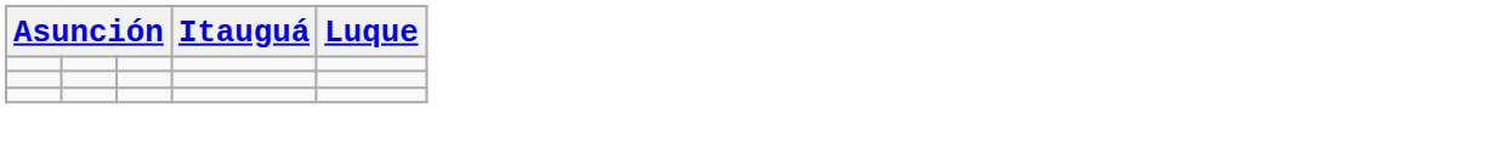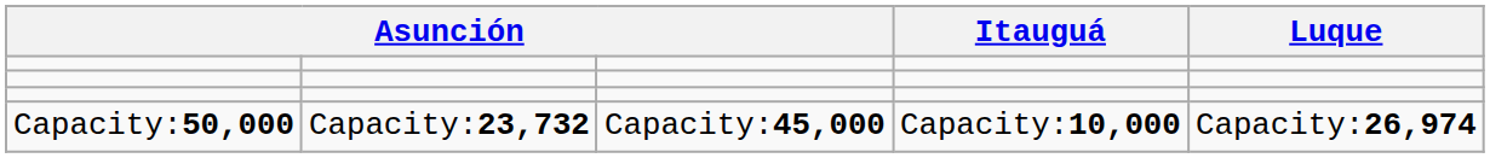 <table class="wikitable">
 <tr>
 <th colspan=3><a href='#'>Asunción</a></th>
 <th><a href='#'>Itauguá</a></th>
 <th><a href='#'>Luque</a></th>
 </tr>
 <tr>
 <td></td>
 <td></td>
 <td></td>
 <td></td>
 <td></td>
 </tr>
 <tr>
 <td></td>
 <td></td>
 <td></td>
 <td></td>
 <td></td>
 </tr>
 <tr>
 <td><small></small></td>
 <td><small></small></td>
 <td><small></small></td>
 <td><small></small></td>
 <td><small></small></td>
 </tr>
+<tr>
+<td>Capacity:<strong>50,000</strong></td>
+<td>Capacity:<strong>23,732</strong></td>
+<td>Capacity:<strong>45,000</strong></td>
+<td>Capacity:<strong>10,000</strong></td>
+<td>Capacity:<strong>26,974</strong></td>
+</tr>
 </table>
